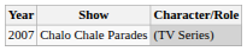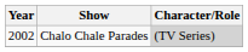 <table class="wikitable sortable">
 <tr>
 <th>Year</th>
 <th>Show</th>
 <th>Character/Role</th>
 </tr>
 <tr>
-<td>2007</td>
+<td>2002</td>
 <td>Chalo Chale Parades</td>
 <td style="background: lightgrey;">(TV Series)</td>
 </tr>
 <tr>
 </tr>
 </table>
